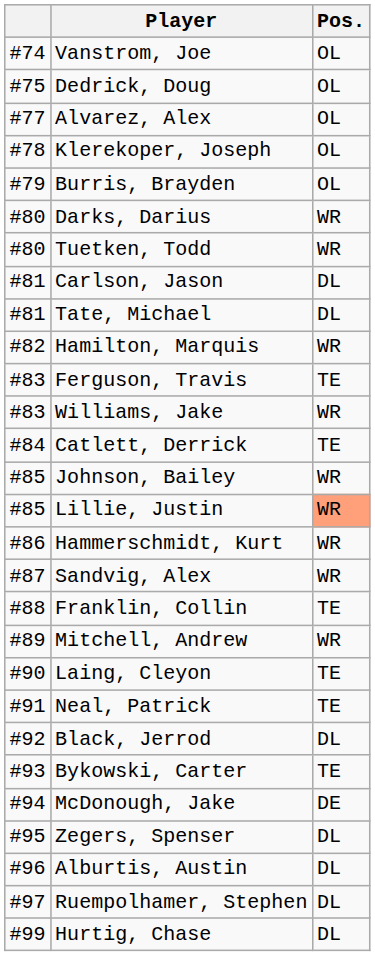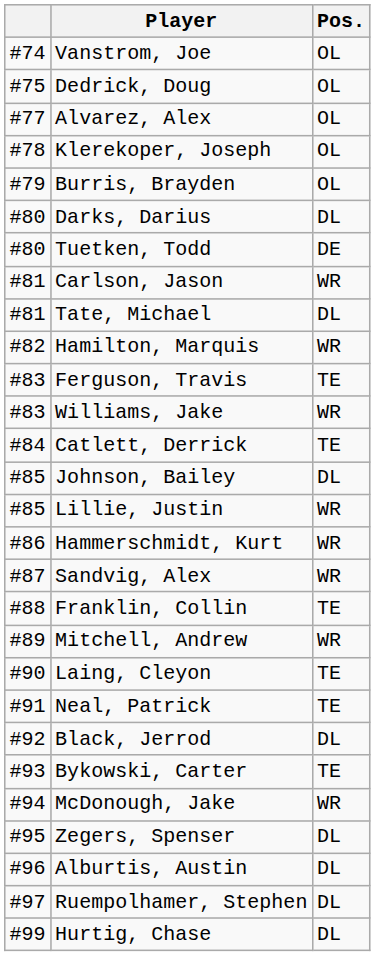 <table class="wikitable" style="float:left; margin-right:1em">
 <tr>
 <th></th>
 <th>Player</th>
 <th>Pos.</th>
 </tr>
 <tr>
 <td>#74</td>
 <td>Vanstrom, Joe</td>
 <td>OL</td>
 </tr>
 <tr>
 <td>#75</td>
 <td>Dedrick, Doug</td>
 <td>OL</td>
 </tr>
 <tr>
 <td>#77</td>
 <td>Alvarez, Alex</td>
 <td>OL</td>
 </tr>
 <tr>
 <td>#78</td>
 <td>Klerekoper, Joseph</td>
 <td>OL</td>
 </tr>
 <tr>
 <td>#79</td>
 <td>Burris, Brayden</td>
 <td>OL</td>
 </tr>
 <tr>
 <td>#80</td>
 <td>Darks, Darius</td>
-<td>WR</td>
+<td>DL</td>
 </tr>
 <tr>
 <td>#80</td>
 <td>Tuetken, Todd</td>
-<td>WR</td>
+<td>DE</td>
 </tr>
 <tr>
 <td>#81</td>
 <td>Carlson, Jason</td>
-<td>DL</td>
+<td>WR</td>
 </tr>
 <tr>
 <td>#81</td>
 <td>Tate, Michael</td>
 <td>DL</td>
 </tr>
 <tr>
 <td>#82</td>
 <td>Hamilton, Marquis</td>
 <td>WR</td>
 </tr>
 <tr>
 <td>#83</td>
 <td>Ferguson, Travis</td>
 <td>TE</td>
 </tr>
 <tr>
 <td>#83</td>
 <td>Williams, Jake</td>
 <td>WR</td>
 </tr>
 <tr>
 <td>#84</td>
 <td>Catlett, Derrick</td>
 <td>TE</td>
 </tr>
 <tr>
 <td>#85</td>
 <td>Johnson, Bailey</td>
-<td>WR</td>
+<td>DL</td>
 </tr>
 <tr>
 <td>#85</td>
 <td>Lillie, Justin</td>
-<td style="background: lightsalmon;">WR</td>
+<td>WR</td>
 </tr>
 <tr>
 <td>#86</td>
 <td>Hammerschmidt, Kurt</td>
 <td>WR</td>
 </tr>
 <tr>
 <td>#87</td>
 <td>Sandvig, Alex</td>
 <td>WR</td>
 </tr>
 <tr>
 <td>#88</td>
 <td>Franklin, Collin</td>
 <td>TE</td>
 </tr>
 <tr>
 <td>#89</td>
 <td>Mitchell, Andrew</td>
 <td>WR</td>
 </tr>
 <tr>
 <td>#90</td>
 <td>Laing, Cleyon</td>
 <td>TE</td>
 </tr>
 <tr>
 <td>#91</td>
 <td>Neal, Patrick</td>
 <td>TE</td>
 </tr>
 <tr>
 <td>#92</td>
 <td>Black, Jerrod</td>
 <td>DL</td>
 </tr>
 <tr>
 <td>#93</td>
 <td>Bykowski, Carter</td>
 <td>TE</td>
 </tr>
 <tr>
 <td>#94</td>
 <td>McDonough, Jake</td>
-<td>DE</td>
+<td>WR</td>
 </tr>
 <tr>
 <td>#95</td>
 <td>Zegers, Spenser</td>
 <td>DL</td>
 </tr>
 <tr>
 <td>#96</td>
 <td>Alburtis, Austin</td>
 <td>DL</td>
 </tr>
 <tr>
 <td>#97</td>
 <td>Ruempolhamer, Stephen</td>
 <td>DL</td>
 </tr>
 <tr>
 <td>#99</td>
 <td>Hurtig, Chase</td>
 <td>DL</td>
 </tr>
 </table>
